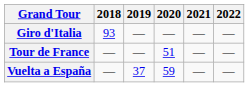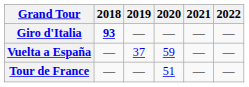 <table class="wikitable plainrowheaders">
 <tr>
 <th scope="col"><a href='#'>Grand Tour</a></th>
 <th scope="col">2018</th>
 <th scope="col">2019</th>
 <th scope="col">2020</th>
 <th scope="col">2021</th>
 <th scope="col">2022</th>
 </tr>
 <tr style="text-align:center;">
 <th scope="row"> <a href='#'>Giro d'Italia</a></th>
-<td><a href='#'>93</a></td>
+<td><strong><a href='#'>93</a></strong></td>
 <td>—</td>
 <td>—</td>
+<td>—</td>
+<td>—</td>
+</tr>
+<tr style="text-align:center;">
+<th scope="row"> <a href='#'>Vuelta a España</a></th>
+<td>—</td>
+<td><a href='#'>37</a></td>
+<td><a href='#'>59</a></td>
 <td>—</td>
 <td>—</td>
 </tr>
 <tr style="text-align:center;">
 <th scope="row"> <a href='#'>Tour de France</a></th>
 <td>—</td>
 <td>—</td>
 <td><a href='#'>51</a></td>
 <td>—</td>
 <td>—</td>
 </tr>
-<tr style="text-align:center;">
-<th scope="row"> <a href='#'>Vuelta a España</a></th>
-<td>—</td>
-<td><a href='#'>37</a></td>
-<td><a href='#'>59</a></td>
-<td>—</td>
-<td>—</td>
-</tr>
 </table>
